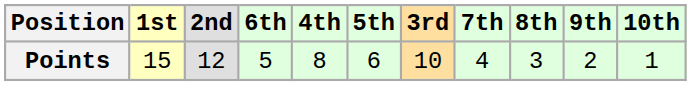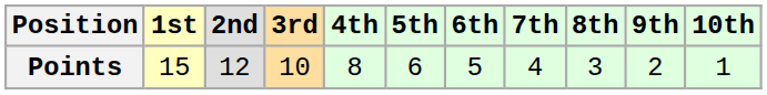 <table class="wikitable" style="font-size: 85%;">
 <tr>
 <th>Position</th>
 <td align="center" style="background-color:#ffffbf"><strong>1st</strong></td>
 <td align="center" style="background-color:#dfdfdf"><strong>2nd</strong></td>
-<td align="center" style="background-color:#dfffdf"><strong>6th</strong></td>
+<td align="center" style="background-color:#ffdf9f"><strong>3rd</strong></td>
 <td align="center" style="background-color:#dfffdf"><strong>4th</strong></td>
 <td align="center" style="background-color:#dfffdf"><strong>5th</strong></td>
-<td align="center" style="background-color:#ffdf9f"><strong>3rd</strong></td>
+<td align="center" style="background-color:#dfffdf"><strong>6th</strong></td>
 <td align="center" style="background-color:#dfffdf"><strong>7th</strong></td>
 <td align="center" style="background-color:#dfffdf"><strong>8th</strong></td>
 <td align="center" style="background-color:#dfffdf"><strong>9th</strong></td>
 <td align="center" style="background-color:#dfffdf"><strong>10th</strong></td>
 </tr>
 <tr>
 <th>Points</th>
 <td align="center" style="background:#ffffbf">15</td>
 <td align="center" style="background:#dfdfdf">12</td>
-<td align="center" style="background:#dfffdf">5</td>
+<td align="center" style="background:#ffdf9f">10</td>
 <td align="center" style="background:#dfffdf">8</td>
 <td align="center" style="background:#dfffdf">6</td>
-<td align="center" style="background:#ffdf9f">10</td>
+<td align="center" style="background:#dfffdf">5</td>
 <td align="center" style="background:#dfffdf">4</td>
 <td align="center" style="background:#dfffdf">3</td>
 <td align="center" style="background:#dfffdf">2</td>
 <td align="center" style="background:#dfffdf">1</td>
 </tr>
 </table>
